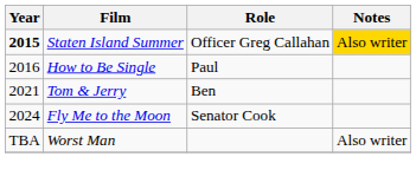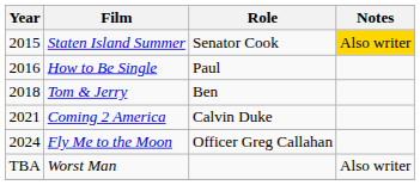 <table class="wikitable sortable">
 <tr>
 <th>Year</th>
 <th>Film</th>
 <th>Role</th>
 <th>Notes</th>
 </tr>
 <tr>
-<td><strong>2015</strong></td>
+<td>2015</td>
 <td><em><a href='#'>Staten Island Summer</a></em></td>
-<td>Officer Greg Callahan</td>
+<td>Senator Cook</td>
 <td style="background: gold;">Also writer</td>
 </tr>
 <tr>
 <td>2016</td>
 <td><em><a href='#'>How to Be Single</a></em></td>
 <td>Paul</td>
 <td></td>
 </tr>
 <tr>
-<td>2021</td>
+<td>2018</td>
 <td><em><a href='#'>Tom & Jerry</a></em></td>
 <td>Ben</td>
 <td></td>
 </tr>
 <tr>
+<td>2021</td>
+<td><em><a href='#'>Coming 2 America</a></em></td>
+<td>Calvin Duke</td>
+<td></td>
+</tr>
+<tr>
 <td>2024</td>
 <td><em><a href='#'>Fly Me to the Moon</a></em></td>
-<td>Senator Cook</td>
+<td>Officer Greg Callahan</td>
 <td></td>
 </tr>
 <tr>
 <td>TBA</td>
 <td><em>Worst Man</em></td>
 <td></td>
 <td>Also writer</td>
 </tr>
 <tr>
 </tr>
 </table>
